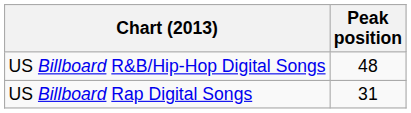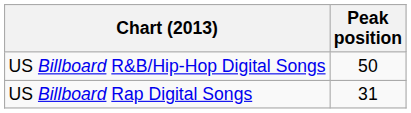 <table class="wikitable sortable">
 <tr>
 <th>Chart (2013)</th>
 <th>Peak<br>position</th>
 </tr>
 <tr>
 <td>US <em><a href='#'>Billboard</a></em> <a href='#'>R&B/Hip-Hop Digital Songs</a></td>
-<td style="text-align:center;">48</td>
+<td style="text-align:center;">50</td>
 </tr>
 <tr>
 <td>US <em><a href='#'>Billboard</a></em> <a href='#'>Rap Digital Songs</a></td>
 <td style="text-align:center;">31</td>
 </tr>
 </table>
